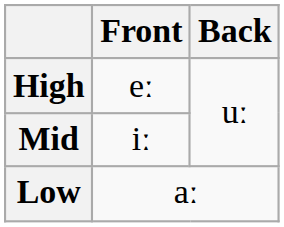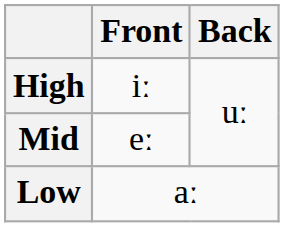 <table class="wikitable" style="text-align:center;">
 <tr>
 <th></th>
 <th>Front</th>
 <th>Back</th>
 </tr>
 <tr>
 <th>High</th>
-<td> eː</td>
+<td> iː</td>
 <td rowspan="2"> uː</td>
 </tr>
 <tr>
 <th>Mid</th>
-<td> iː</td>
+<td> eː</td>
 </tr>
 <tr>
 <th>Low</th>
 <td colspan="2"> aː</td>
 </tr>
 </table>
